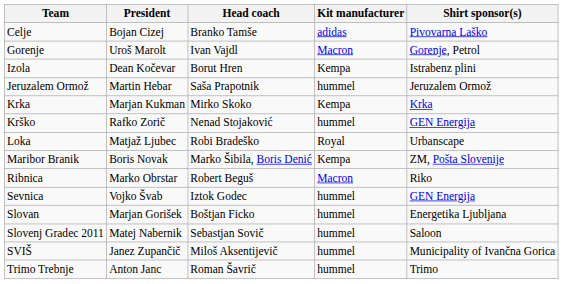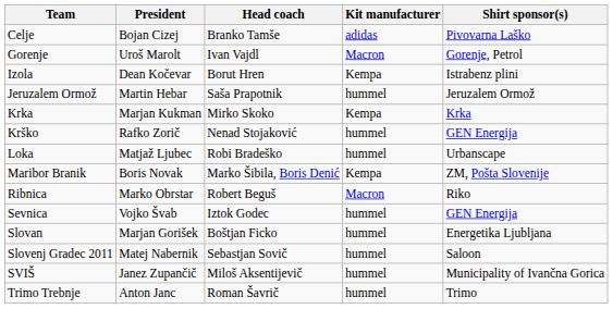 <table class="wikitable sortable" style="text-align: left;">
 <tr>
 <th>Team</th>
 <th>President</th>
 <th>Head coach</th>
 <th>Kit manufacturer</th>
 <th>Shirt sponsor(s)</th>
 </tr>
 <tr>
 <td>Celje</td>
 <td>Bojan Cizej</td>
 <td>Branko Tamše</td>
 <td><a href='#'>adidas</a></td>
 <td><a href='#'>Pivovarna Laško</a></td>
 </tr>
 <tr>
 <td>Gorenje</td>
 <td>Uroš Marolt</td>
 <td>Ivan Vajdl</td>
 <td><a href='#'>Macron</a></td>
 <td><a href='#'>Gorenje</a>, Petrol</td>
 </tr>
 <tr>
 <td>Izola</td>
 <td>Dean Kočevar</td>
 <td>Borut Hren</td>
 <td>Kempa</td>
 <td>Istrabenz plini</td>
 </tr>
 <tr>
 <td>Jeruzalem Ormož</td>
 <td>Martin Hebar</td>
 <td>Saša Prapotnik</td>
 <td>hummel</td>
 <td>Jeruzalem Ormož</td>
 </tr>
 <tr>
 <td>Krka</td>
 <td>Marjan Kukman</td>
 <td>Mirko Skoko</td>
 <td>Kempa</td>
 <td><a href='#'>Krka</a></td>
 </tr>
 <tr>
 <td>Krško</td>
 <td>Rafko Zorič</td>
 <td>Nenad Stojaković</td>
 <td>hummel</td>
 <td><a href='#'>GEN Energija</a></td>
 </tr>
 <tr>
 <td>Loka</td>
 <td>Matjaž Ljubec</td>
 <td>Robi Bradeško</td>
-<td>Royal</td>
+<td>hummel</td>
 <td>Urbanscape</td>
 </tr>
 <tr>
 <td>Maribor Branik</td>
 <td>Boris Novak</td>
 <td>Marko Šibila, <a href='#'>Boris Denić</a></td>
 <td>Kempa</td>
 <td>ZM, <a href='#'>Pošta Slovenije</a></td>
 </tr>
 <tr>
 <td>Ribnica</td>
 <td>Marko Obrstar</td>
 <td>Robert Beguš</td>
 <td><a href='#'>Macron</a></td>
 <td>Riko</td>
 </tr>
 <tr>
 <td>Sevnica</td>
 <td>Vojko Švab</td>
 <td>Iztok Godec</td>
 <td>hummel</td>
 <td><a href='#'>GEN Energija</a></td>
 </tr>
 <tr>
 <td>Slovan</td>
 <td>Marjan Gorišek</td>
 <td>Boštjan Ficko</td>
 <td>hummel</td>
 <td>Energetika Ljubljana</td>
 </tr>
 <tr>
 <td>Slovenj Gradec 2011</td>
 <td>Matej Nabernik</td>
 <td>Sebastjan Sovič</td>
 <td>hummel</td>
 <td>Saloon</td>
 </tr>
 <tr>
 <td>SVIŠ</td>
 <td>Janez Zupančič</td>
 <td>Miloš Aksentijevič</td>
 <td>hummel</td>
 <td>Municipality of Ivančna Gorica</td>
 </tr>
 <tr>
 <td>Trimo Trebnje</td>
 <td>Anton Janc</td>
 <td>Roman Šavrič</td>
 <td>hummel</td>
 <td>Trimo</td>
 </tr>
 </table>
